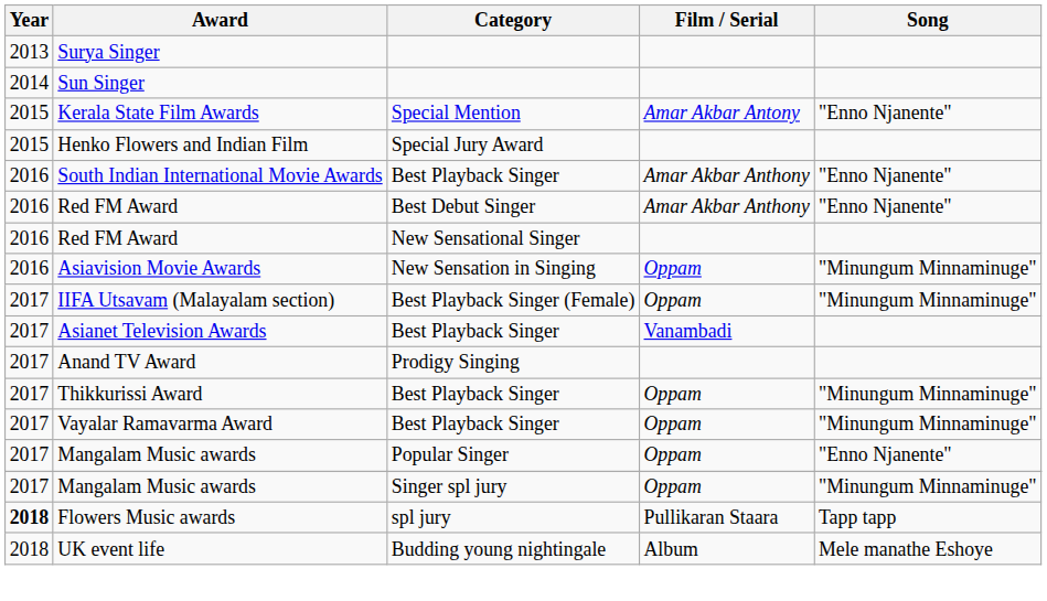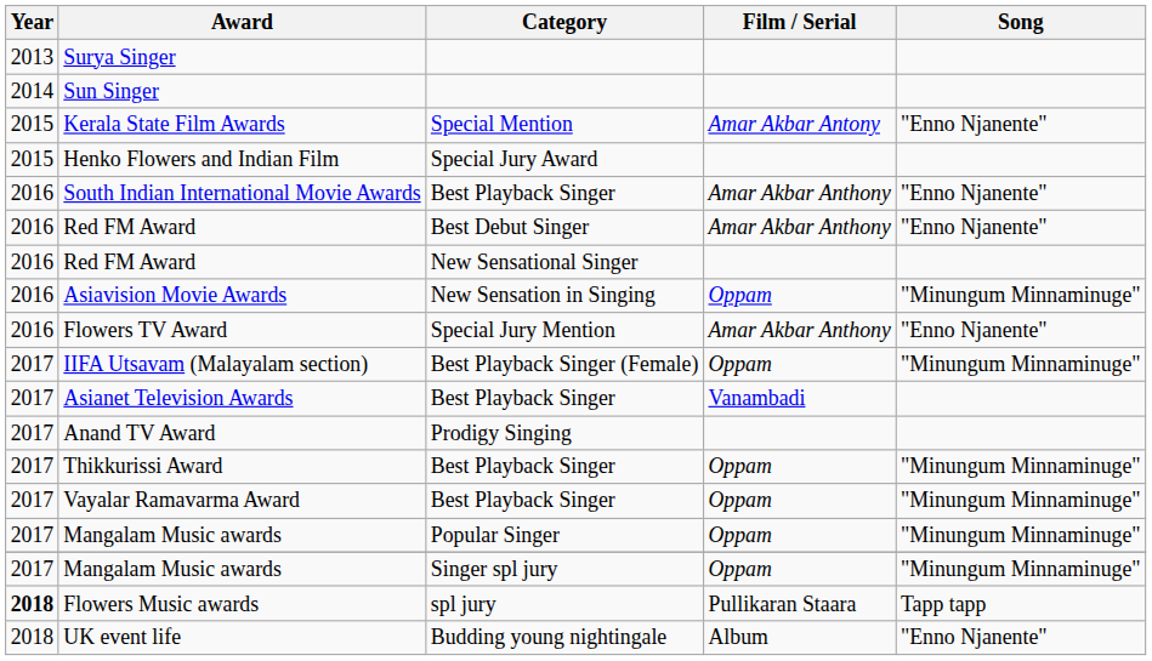 <table class="wikitable sortable">
 <tr>
 <th>Year</th>
 <th>Award</th>
 <th>Category</th>
 <th>Film / Serial</th>
 <th>Song</th>
 </tr>
 <tr>
 <td>2013</td>
 <td><a href='#'>Surya Singer</a></td>
 <td></td>
 <td></td>
 <td></td>
 </tr>
 <tr>
 <td>2014</td>
 <td><a href='#'>Sun Singer</a></td>
 <td></td>
 <td></td>
 <td></td>
 </tr>
 <tr>
 <td>2015</td>
 <td><a href='#'>Kerala State Film Awards</a></td>
 <td><a href='#'>Special Mention</a></td>
 <td><em><a href='#'>Amar Akbar Antony</a></em></td>
 <td>"Enno Njanente"</td>
 </tr>
 <tr>
 <td>2015</td>
 <td>Henko Flowers and Indian Film</td>
 <td>Special Jury Award</td>
 <td></td>
 <td></td>
 </tr>
 <tr>
 <td>2016</td>
 <td><a href='#'>South Indian International Movie Awards</a></td>
 <td>Best Playback Singer</td>
 <td><em>Amar Akbar Anthony</em></td>
 <td>"Enno Njanente"</td>
 </tr>
 <tr>
 <td>2016</td>
 <td>Red FM Award</td>
 <td>Best Debut Singer</td>
 <td><em>Amar Akbar Anthony</em></td>
 <td>"Enno Njanente"</td>
 </tr>
 <tr>
 <td>2016</td>
 <td>Red FM Award</td>
 <td>New Sensational Singer</td>
 <td></td>
 <td></td>
 </tr>
 <tr>
 <td>2016</td>
 <td><a href='#'>Asiavision Movie Awards</a></td>
 <td>New Sensation in Singing</td>
 <td><em><a href='#'>Oppam</a></em></td>
 <td>"Minungum Minnaminuge"</td>
 </tr>
 <tr>
+<td>2016</td>
+<td>Flowers TV Award</td>
+<td>Special Jury Mention</td>
+<td><em>Amar Akbar Anthony</em></td>
+<td>"Enno Njanente"</td>
+</tr>
+<tr>
 <td>2017</td>
 <td><a href='#'>IIFA Utsavam</a> (Malayalam section)</td>
 <td>Best Playback Singer (Female)</td>
 <td><em>Oppam</em></td>
 <td>"Minungum Minnaminuge"</td>
 </tr>
 <tr>
 <td>2017</td>
 <td><a href='#'>Asianet Television Awards</a></td>
 <td>Best Playback Singer</td>
 <td><a href='#'>Vanambadi</a></td>
 <td></td>
 </tr>
 <tr>
 <td>2017</td>
 <td>Anand TV Award</td>
 <td>Prodigy Singing</td>
 <td></td>
 <td></td>
 </tr>
 <tr>
 <td>2017</td>
 <td>Thikkurissi Award</td>
 <td>Best Playback Singer</td>
 <td><em>Oppam</em></td>
 <td>"Minungum Minnaminuge"</td>
 </tr>
 <tr>
 <td>2017</td>
 <td>Vayalar Ramavarma Award</td>
 <td>Best Playback Singer</td>
 <td><em>Oppam</em></td>
 <td>"Minungum Minnaminuge"</td>
 </tr>
 <tr>
 <td>2017</td>
 <td>Mangalam Music awards</td>
 <td>Popular Singer</td>
 <td><em>Oppam</em></td>
-<td>"Enno Njanente"</td>
+<td>"Minungum Minnaminuge"</td>
 </tr>
 <tr>
 </tr>
 <tr>
 <td>2017</td>
 <td>Mangalam Music awards</td>
 <td>Singer spl jury</td>
 <td><em>Oppam</em></td>
 <td>"Minungum Minnaminuge"</td>
 </tr>
 <tr>
 <td><strong>2018</strong></td>
 <td>Flowers Music awards</td>
 <td>spl jury</td>
 <td>Pullikaran Staara</td>
 <td>Tapp tapp</td>
 </tr>
 <tr>
 <td>2018</td>
 <td>UK event life</td>
 <td>Budding young nightingale</td>
 <td>Album</td>
-<td>Mele manathe Eshoye</td>
+<td>"Enno Njanente"</td>
 </tr>
 </table>
